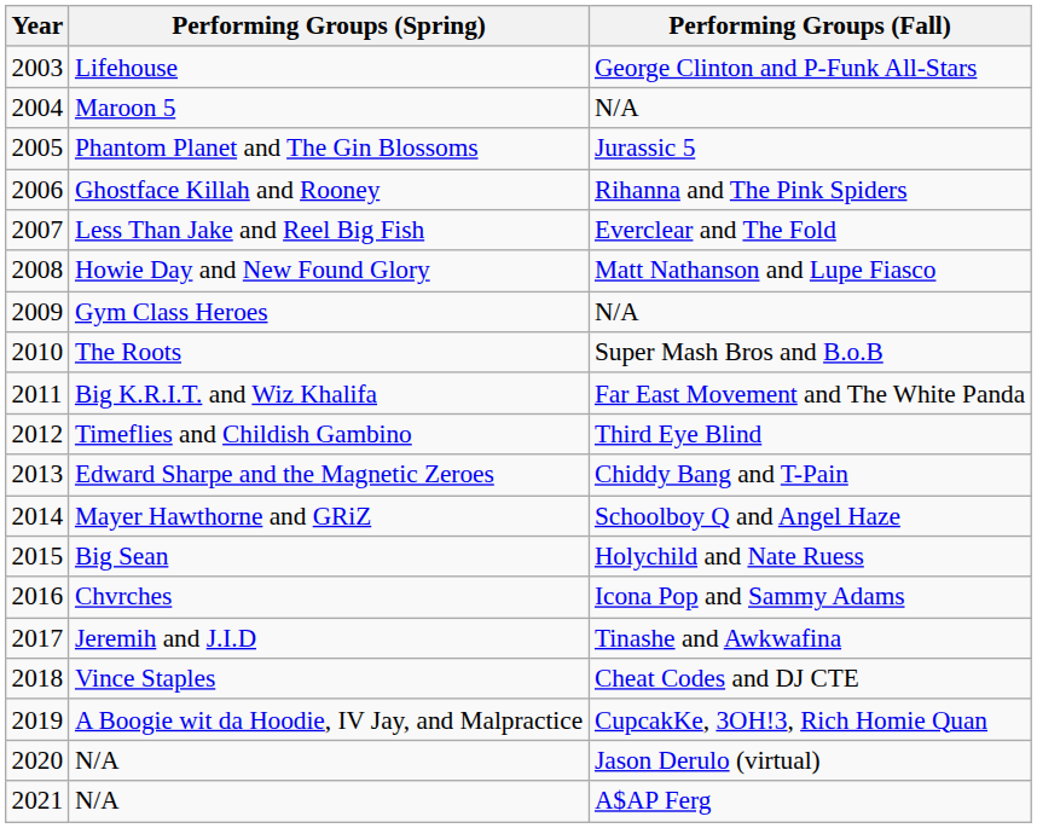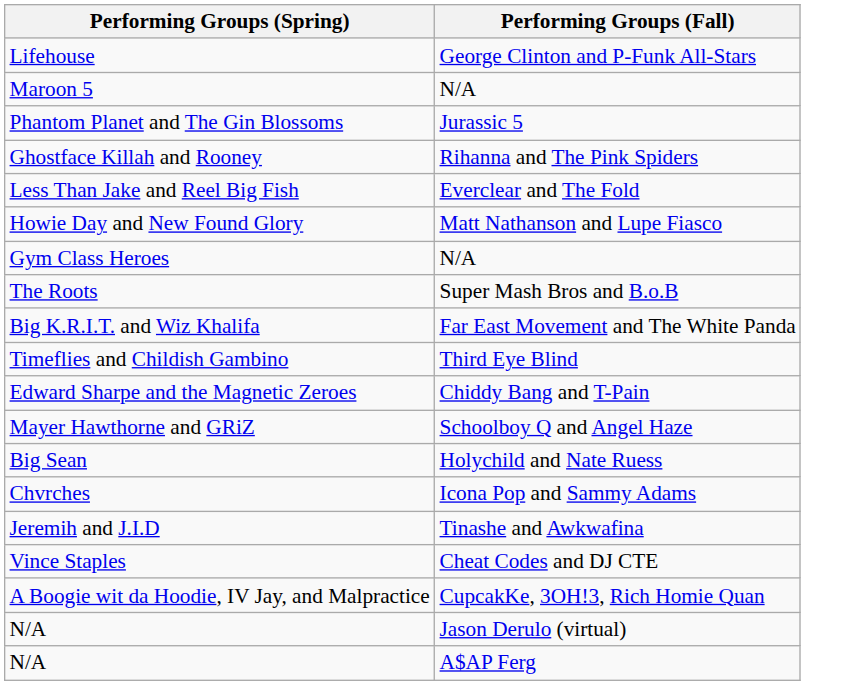 <table class="wikitable">
 <tr>
-<th>Year</th>
 <th>Performing Groups (Spring)</th>
 <th>Performing Groups (Fall)</th>
 </tr>
 <tr>
-<td>2003</td>
 <td><a href='#'>Lifehouse</a></td>
 <td><a href='#'>George Clinton and P-Funk All-Stars</a></td>
 </tr>
 <tr>
-<td>2004</td>
 <td><a href='#'>Maroon 5</a></td>
 <td>N/A</td>
 </tr>
 <tr>
-<td>2005</td>
 <td><a href='#'>Phantom Planet</a> and <a href='#'>The Gin Blossoms</a></td>
 <td><a href='#'>Jurassic 5</a></td>
 </tr>
 <tr>
-<td>2006</td>
 <td><a href='#'>Ghostface Killah</a> and <a href='#'>Rooney</a></td>
 <td><a href='#'>Rihanna</a> and <a href='#'>The Pink Spiders</a></td>
 </tr>
 <tr>
-<td>2007</td>
 <td><a href='#'>Less Than Jake</a> and <a href='#'>Reel Big Fish</a></td>
 <td><a href='#'>Everclear</a> and <a href='#'>The Fold</a></td>
 </tr>
 <tr>
-<td>2008</td>
 <td><a href='#'>Howie Day</a> and <a href='#'>New Found Glory</a></td>
 <td><a href='#'>Matt Nathanson</a> and <a href='#'>Lupe Fiasco</a></td>
 </tr>
 <tr>
-<td>2009</td>
 <td><a href='#'>Gym Class Heroes</a></td>
 <td>N/A</td>
 </tr>
 <tr>
-<td>2010</td>
 <td><a href='#'>The Roots</a></td>
 <td>Super Mash Bros and <a href='#'>B.o.B</a></td>
 </tr>
 <tr>
-<td>2011</td>
 <td><a href='#'>Big K.R.I.T.</a> and <a href='#'>Wiz Khalifa</a></td>
 <td><a href='#'>Far East Movement</a> and The White Panda</td>
 </tr>
 <tr>
-<td>2012</td>
 <td><a href='#'>Timeflies</a> and <a href='#'>Childish Gambino</a></td>
 <td><a href='#'>Third Eye Blind</a></td>
 </tr>
 <tr>
-<td>2013</td>
 <td><a href='#'>Edward Sharpe and the Magnetic Zeroes</a></td>
 <td><a href='#'>Chiddy Bang</a> and <a href='#'>T-Pain</a></td>
 </tr>
 <tr>
-<td>2014</td>
 <td><a href='#'>Mayer Hawthorne</a> and <a href='#'>GRiZ</a></td>
 <td><a href='#'>Schoolboy Q</a> and <a href='#'>Angel Haze</a></td>
 </tr>
 <tr>
-<td>2015</td>
 <td><a href='#'>Big Sean</a></td>
 <td><a href='#'>Holychild</a> and <a href='#'>Nate Ruess</a></td>
 </tr>
 <tr>
-<td>2016</td>
 <td><a href='#'>Chvrches</a></td>
 <td><a href='#'>Icona Pop</a> and <a href='#'>Sammy Adams</a></td>
 </tr>
 <tr>
-<td>2017</td>
 <td><a href='#'>Jeremih</a> and <a href='#'>J.I.D</a></td>
 <td><a href='#'>Tinashe</a> and <a href='#'>Awkwafina</a></td>
 </tr>
 <tr>
-<td>2018</td>
 <td><a href='#'>Vince Staples</a></td>
 <td><a href='#'>Cheat Codes</a> and DJ CTE</td>
 </tr>
 <tr>
-<td>2019</td>
 <td><a href='#'>A Boogie wit da Hoodie</a>, IV Jay, and Malpractice</td>
 <td><a href='#'>CupcakKe</a>, <a href='#'>3OH!3</a>, <a href='#'>Rich Homie Quan</a></td>
 </tr>
 <tr>
-<td>2020</td>
 <td>N/A</td>
 <td><a href='#'>Jason Derulo</a> (virtual)</td>
 </tr>
 <tr>
-<td>2021</td>
 <td>N/A</td>
 <td><a href='#'>A$AP Ferg</a></td>
 </tr>
 </table>
